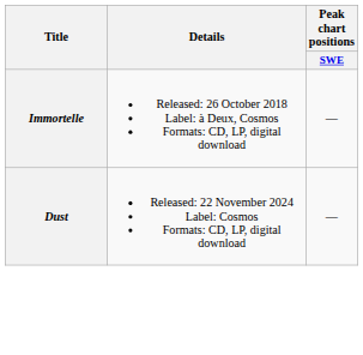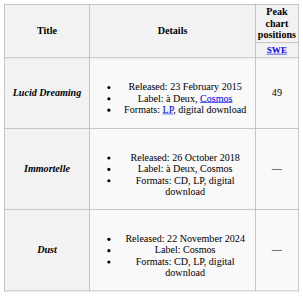 <table class="wikitable plainrowheaders" style="text-align:center;">
 <tr>
 <th scope="col" rowspan="2" style="width:8em;">Title</th>
 <th scope="col" rowspan="2" style="width:16em;">Details</th>
 <th scope="col">Peak chart positions</th>
 </tr>
 <tr>
 <th scope="col" style="width:2.5em;font-size:90%;"><a href='#'>SWE</a><br></th>
+</tr>
+<tr>
+<th scope="row"><em>Lucid Dreaming</em></th>
+<td><br><ul><li>Released: 23 February 2015</li><li>Label: à Deux, <a href='#'>Cosmos</a></li><li>Formats: <a href='#'>LP</a>, digital download</li></ul></td>
+<td>49</td>
 </tr>
 <tr>
 <th scope="row"><em>Immortelle</em></th>
 <td><br><ul><li>Released: 26 October 2018</li><li>Label: à Deux, Cosmos</li><li>Formats: CD, LP, digital download</li></ul></td>
 <td>—</td>
 </tr>
 <tr>
 <th scope="row"><em>Dust</em></th>
 <td><br><ul><li>Released: 22 November 2024</li><li>Label: Cosmos</li><li>Formats: CD, LP, digital download</li></ul></td>
 <td>—</td>
 </tr>
 </table>
